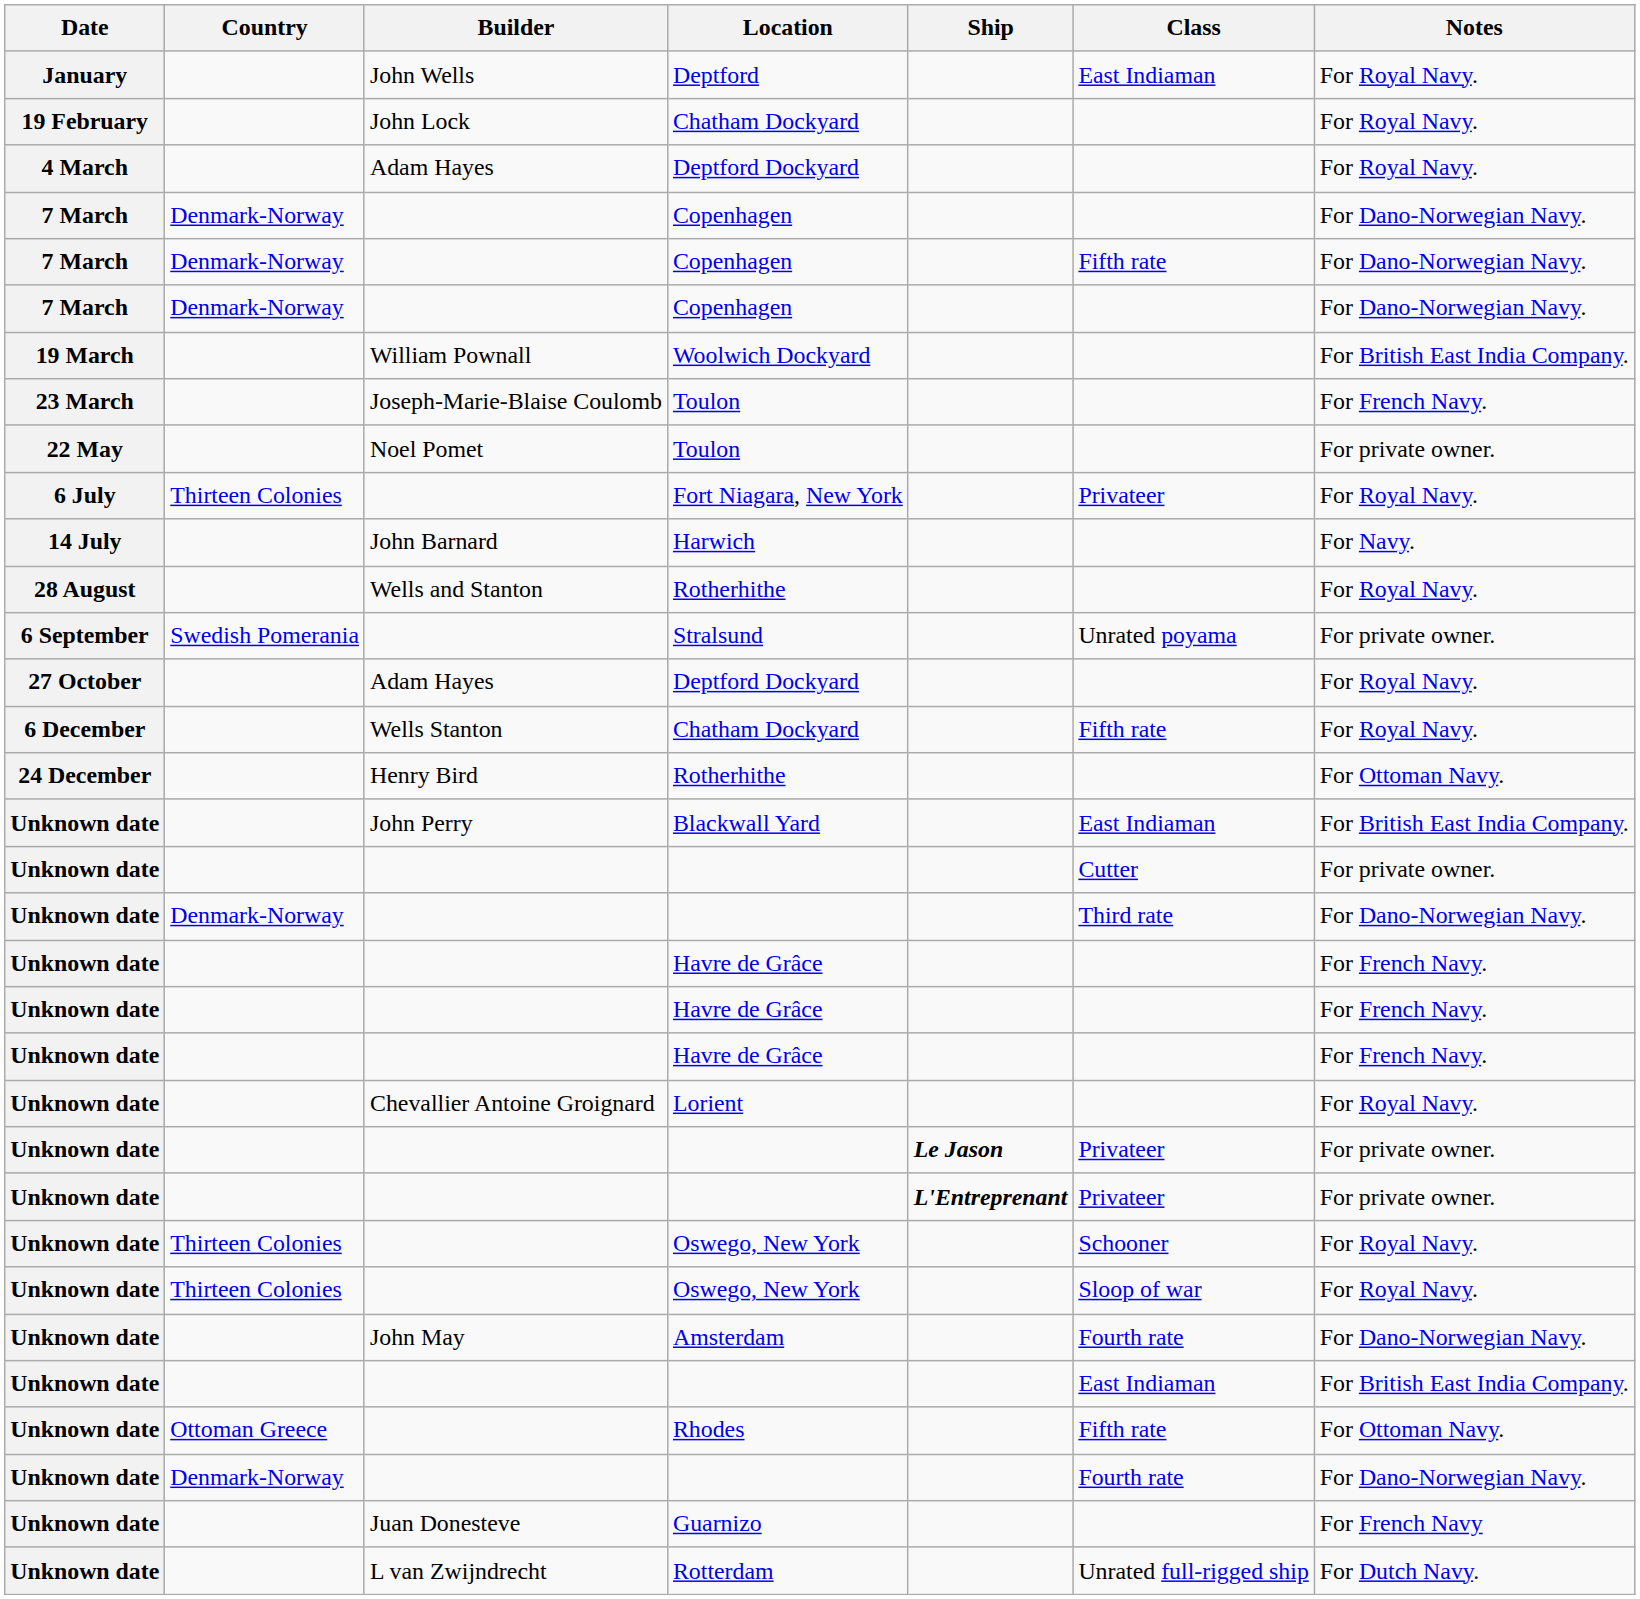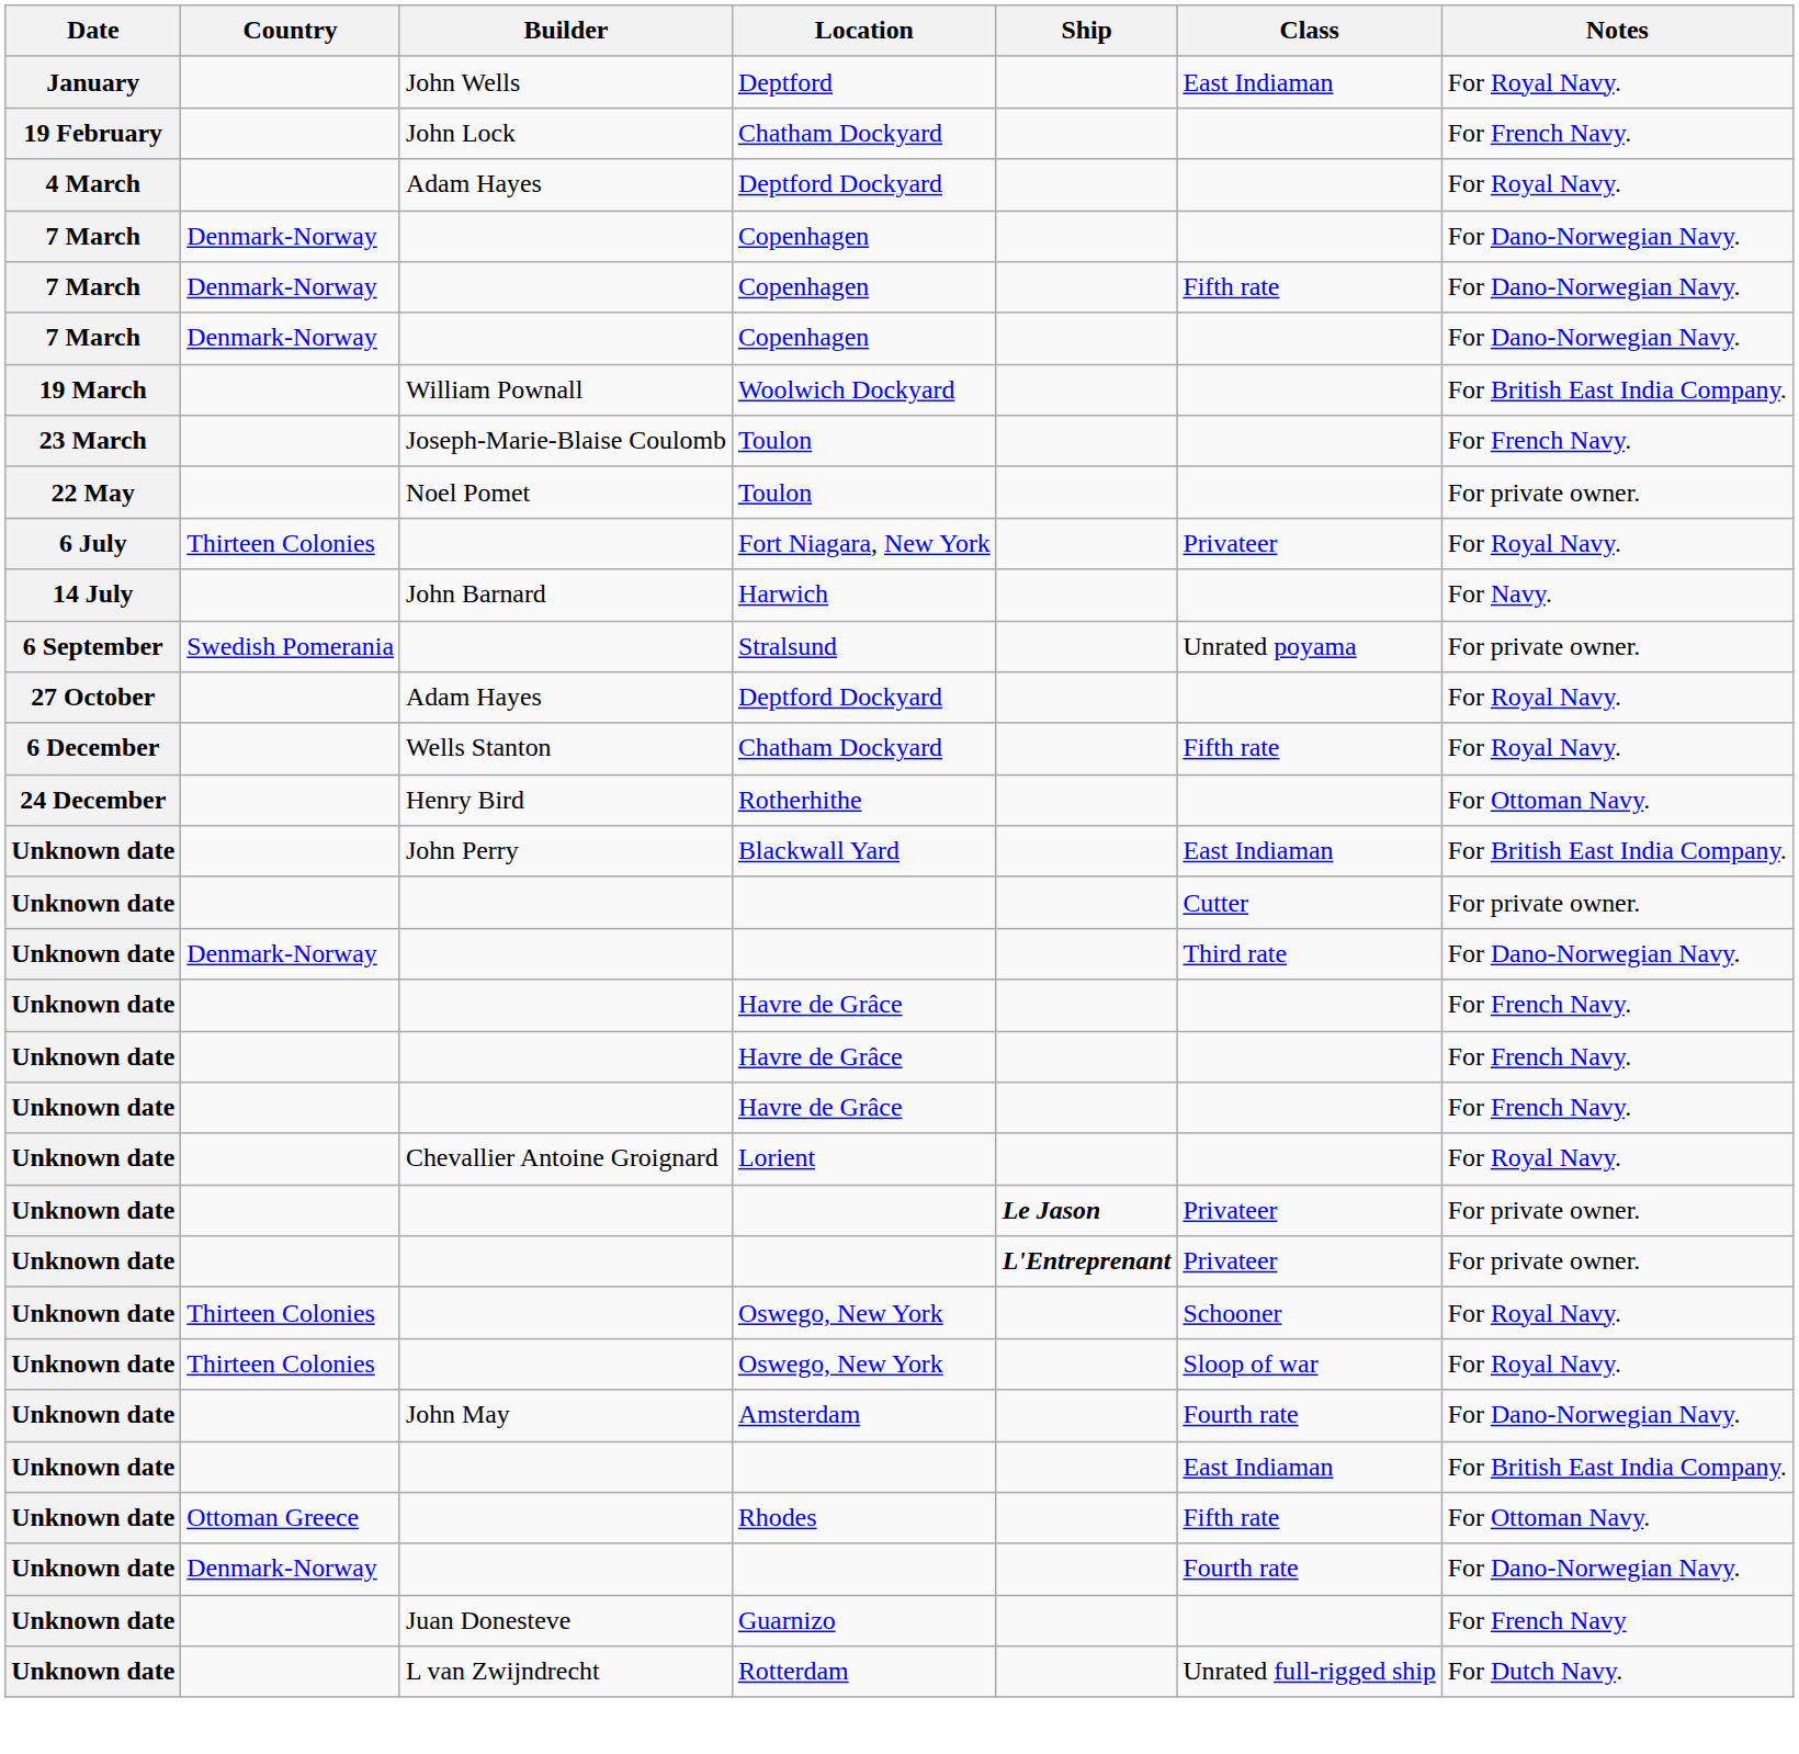 <table class="wikitable sortable" style="font-size:1.00em; line-height:1.5em;">
 <tr>
 <th>Date</th>
 <th>Country</th>
 <th>Builder</th>
 <th>Location</th>
 <th>Ship</th>
 <th>Class</th>
 <th>Notes</th>
 </tr>
 <tr ---->
 <th>January</th>
 <td></td>
 <td>John Wells</td>
 <td><a href='#'>Deptford</a></td>
 <td><strong></strong></td>
 <td><a href='#'>East Indiaman</a></td>
 <td>For <a href='#'>Royal Navy</a>.</td>
 </tr>
 <tr ---->
 <th>19 February</th>
 <td></td>
 <td>John Lock</td>
 <td><a href='#'>Chatham Dockyard</a></td>
 <td><strong></strong></td>
 <td></td>
-<td>For <a href='#'>Royal Navy</a>.</td>
+<td>For <a href='#'>French Navy</a>.</td>
 </tr>
 <tr ---->
 <th>4 March</th>
 <td></td>
 <td>Adam Hayes</td>
 <td><a href='#'>Deptford Dockyard</a></td>
 <td><strong></strong></td>
 <td></td>
 <td>For <a href='#'>Royal Navy</a>.</td>
 </tr>
 <tr ---->
 <th>7 March</th>
 <td> <a href='#'>Denmark-Norway</a></td>
 <td></td>
 <td><a href='#'>Copenhagen</a></td>
 <td><strong></strong></td>
 <td></td>
 <td>For <a href='#'>Dano-Norwegian Navy</a>.</td>
 </tr>
 <tr ---->
 <th>7 March</th>
 <td> <a href='#'>Denmark-Norway</a></td>
 <td></td>
 <td><a href='#'>Copenhagen</a></td>
 <td><strong></strong></td>
 <td><a href='#'>Fifth rate</a></td>
 <td>For <a href='#'>Dano-Norwegian Navy</a>.</td>
 </tr>
 <tr ---->
 <th>7 March</th>
 <td> <a href='#'>Denmark-Norway</a></td>
 <td></td>
 <td><a href='#'>Copenhagen</a></td>
 <td><strong></strong></td>
 <td></td>
 <td>For <a href='#'>Dano-Norwegian Navy</a>.</td>
 </tr>
 <tr ---->
 <th>19 March</th>
 <td></td>
 <td>William Pownall</td>
 <td><a href='#'>Woolwich Dockyard</a></td>
 <td><strong></strong></td>
 <td></td>
 <td>For <a href='#'>British East India Company</a>.</td>
 </tr>
 <tr ---->
 <th>23 March</th>
 <td></td>
 <td>Joseph-Marie-Blaise Coulomb</td>
 <td><a href='#'>Toulon</a></td>
 <td><strong></strong></td>
 <td></td>
 <td>For <a href='#'>French Navy</a>.</td>
 </tr>
 <tr ---->
 <th>22 May</th>
 <td></td>
 <td>Noel Pomet</td>
 <td><a href='#'>Toulon</a></td>
 <td><strong></strong></td>
 <td></td>
 <td>For private owner.</td>
 </tr>
 <tr ---->
 <th>6 July</th>
 <td> <a href='#'>Thirteen Colonies</a></td>
 <td></td>
 <td><a href='#'>Fort Niagara</a>, <a href='#'>New York</a></td>
 <td><strong></strong></td>
 <td><a href='#'>Privateer</a></td>
 <td>For <a href='#'>Royal Navy</a>.</td>
 </tr>
 <tr ---->
 <th>14 July</th>
 <td></td>
 <td>John Barnard</td>
 <td><a href='#'>Harwich</a></td>
 <td><strong></strong></td>
 <td></td>
 <td>For <a href='#'>Navy</a>.</td>
-</tr>
-<tr ---->
-<th>28 August</th>
-<td></td>
-<td>Wells and Stanton</td>
-<td><a href='#'>Rotherhithe</a></td>
-<td><strong></strong></td>
-<td></td>
-<td>For <a href='#'>Royal Navy</a>.</td>
 </tr>
 <tr ---->
 <th>6 September</th>
 <td>  <a href='#'>Swedish Pomerania</a></td>
 <td></td>
 <td><a href='#'>Stralsund</a></td>
 <td><strong></strong></td>
 <td>Unrated <a href='#'>poyama</a></td>
 <td>For private owner.</td>
 </tr>
 <tr ---->
 <th>27 October</th>
 <td></td>
 <td>Adam Hayes</td>
 <td><a href='#'>Deptford Dockyard</a></td>
 <td><strong></strong></td>
 <td></td>
 <td>For <a href='#'>Royal Navy</a>.</td>
 </tr>
 <tr ---->
 <th>6 December</th>
 <td></td>
 <td>Wells Stanton</td>
 <td><a href='#'>Chatham Dockyard</a></td>
 <td><strong></strong></td>
 <td><a href='#'>Fifth rate</a></td>
 <td>For <a href='#'>Royal Navy</a>.</td>
 </tr>
 <tr ---->
 <th>24 December</th>
 <td></td>
 <td>Henry Bird</td>
 <td><a href='#'>Rotherhithe</a></td>
 <td><strong></strong></td>
 <td></td>
 <td>For <a href='#'>Ottoman Navy</a>.</td>
 </tr>
 <tr ---->
 <th>Unknown date</th>
 <td></td>
 <td>John Perry</td>
 <td><a href='#'>Blackwall Yard</a></td>
 <td><strong></strong></td>
 <td><a href='#'>East Indiaman</a></td>
 <td>For <a href='#'>British East India Company</a>.</td>
 </tr>
 <tr ---->
 <th>Unknown date</th>
 <td></td>
 <td></td>
 <td></td>
 <td><strong></strong></td>
 <td><a href='#'>Cutter</a></td>
 <td>For private owner.</td>
 </tr>
 <tr ---->
 <th>Unknown date</th>
 <td> <a href='#'>Denmark-Norway</a></td>
 <td></td>
 <td></td>
 <td><strong></strong></td>
 <td><a href='#'>Third rate</a></td>
 <td>For <a href='#'>Dano-Norwegian Navy</a>.</td>
 </tr>
 <tr ---->
 <th>Unknown date</th>
 <td></td>
 <td></td>
 <td><a href='#'>Havre de Grâce</a></td>
 <td><strong></strong></td>
 <td></td>
 <td>For <a href='#'>French Navy</a>.</td>
 </tr>
 <tr ---->
 <th>Unknown date</th>
 <td></td>
 <td></td>
 <td><a href='#'>Havre de Grâce</a></td>
 <td><strong></strong></td>
 <td></td>
 <td>For <a href='#'>French Navy</a>.</td>
 </tr>
 <tr ---->
 <th>Unknown date</th>
 <td></td>
 <td></td>
 <td><a href='#'>Havre de Grâce</a></td>
 <td><strong></strong></td>
 <td></td>
 <td>For <a href='#'>French Navy</a>.</td>
 </tr>
 <tr ---->
 <th>Unknown date</th>
 <td></td>
 <td>Chevallier Antoine Groignard</td>
 <td><a href='#'>Lorient</a></td>
 <td><strong></strong></td>
 <td></td>
 <td>For <a href='#'>Royal Navy</a>.</td>
 </tr>
 <tr ---->
 <th>Unknown date</th>
 <td></td>
 <td></td>
 <td></td>
 <td><strong><em>Le Jason</em></strong></td>
 <td><a href='#'>Privateer</a></td>
 <td>For private owner.</td>
 </tr>
 <tr ---->
 <th>Unknown date</th>
 <td></td>
 <td></td>
 <td></td>
 <td><strong><em>L'Entreprenant</em></strong></td>
 <td><a href='#'>Privateer</a></td>
 <td>For private owner.</td>
 </tr>
 <tr ---->
 <th>Unknown date</th>
 <td> <a href='#'>Thirteen Colonies</a></td>
 <td></td>
 <td><a href='#'>Oswego, New York</a></td>
 <td><strong></strong></td>
 <td><a href='#'>Schooner</a></td>
 <td>For <a href='#'>Royal Navy</a>.</td>
 </tr>
 <tr ---->
 <th>Unknown date</th>
 <td> <a href='#'>Thirteen Colonies</a></td>
 <td></td>
 <td><a href='#'>Oswego, New York</a></td>
 <td><strong></strong></td>
 <td><a href='#'>Sloop of war</a></td>
 <td>For <a href='#'>Royal Navy</a>.</td>
 </tr>
 <tr ---->
 <th>Unknown date</th>
 <td></td>
 <td>John May</td>
 <td><a href='#'>Amsterdam</a></td>
 <td><strong></strong></td>
 <td><a href='#'>Fourth rate</a></td>
 <td>For <a href='#'>Dano-Norwegian Navy</a>.</td>
 </tr>
 <tr ---->
 <th>Unknown date</th>
 <td></td>
 <td></td>
 <td></td>
 <td><strong></strong></td>
 <td><a href='#'>East Indiaman</a></td>
 <td>For <a href='#'>British East India Company</a>.</td>
 </tr>
 <tr ---->
 <th>Unknown date</th>
 <td> <a href='#'>Ottoman Greece</a></td>
 <td></td>
 <td><a href='#'>Rhodes</a></td>
 <td><strong></strong></td>
 <td><a href='#'>Fifth rate</a></td>
 <td>For <a href='#'>Ottoman Navy</a>.</td>
 </tr>
 <tr ---->
 <th>Unknown date</th>
 <td> <a href='#'>Denmark-Norway</a></td>
 <td></td>
 <td></td>
 <td><strong></strong></td>
 <td><a href='#'>Fourth rate</a></td>
 <td>For <a href='#'>Dano-Norwegian Navy</a>.</td>
 </tr>
 <tr ---->
 <th>Unknown date</th>
 <td></td>
 <td>Juan Donesteve</td>
 <td><a href='#'>Guarnizo</a></td>
 <td><strong></strong></td>
 <td></td>
 <td>For <a href='#'>French Navy</a></td>
 </tr>
 <tr ---->
 <th>Unknown date</th>
 <td></td>
 <td>L van Zwijndrecht</td>
 <td><a href='#'>Rotterdam</a></td>
 <td><strong></strong></td>
 <td>Unrated <a href='#'>full-rigged ship</a></td>
 <td>For <a href='#'>Dutch Navy</a>.</td>
 </tr>
 </table>
